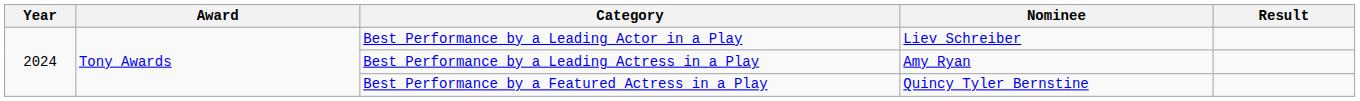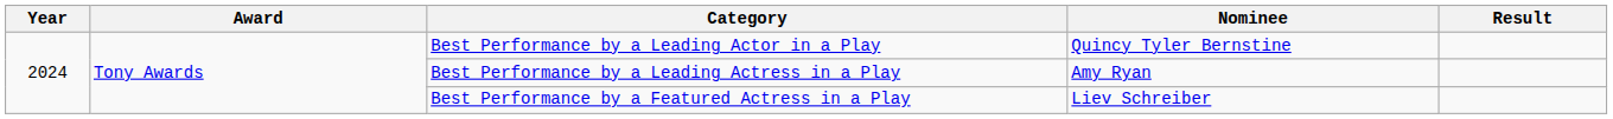 <table class="wikitable sortable" style="width: 99%;">
 <tr>
 <th scope="col" style="width:5%;">Year</th>
 <th scope="col" style="width:20%;">Award</th>
 <th scope="col" style="width:38%;">Category</th>
 <th scope="col" style="width:22%;">Nominee</th>
 <th scope="col" style="width:10%;">Result</th>
 </tr>
 <tr>
 <td rowspan="3" align="center">2024</td>
 <td rowspan="3"><a href='#'>Tony Awards</a></td>
 <td><a href='#'>Best Performance by a Leading Actor in a Play</a></td>
-<td><a href='#'>Liev Schreiber</a></td>
+<td><a href='#'>Quincy Tyler Bernstine</a></td>
 <td></td>
 </tr>
 <tr>
 <td><a href='#'>Best Performance by a Leading Actress in a Play</a></td>
 <td><a href='#'>Amy Ryan</a></td>
 <td></td>
 </tr>
 <tr>
 <td><a href='#'>Best Performance by a Featured Actress in a Play</a></td>
-<td><a href='#'>Quincy Tyler Bernstine</a></td>
+<td><a href='#'>Liev Schreiber</a></td>
 <td></td>
 </tr>
 </table>
